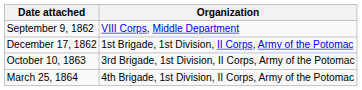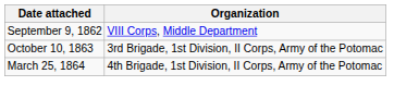 <table class="wikitable">
 <tr>
 <th>Date attached</th>
 <th>Organization</th>
 </tr>
 <tr>
 <td>September 9, 1862</td>
 <td><a href='#'>VIII Corps</a>, <a href='#'>Middle Department</a></td>
 </tr>
 <tr>
-<td>December 17, 1862</td>
-<td>1st Brigade, 1st Division, <a href='#'>II Corps</a>, <a href='#'>Army of the Potomac</a></td>
-</tr>
-<tr>
 <td>October 10, 1863</td>
 <td>3rd Brigade, 1st Division, II Corps, Army of the Potomac</td>
 </tr>
 <tr>
 <td>March 25, 1864</td>
 <td>4th Brigade, 1st Division, II Corps, Army of the Potomac</td>
 </tr>
 </table>
